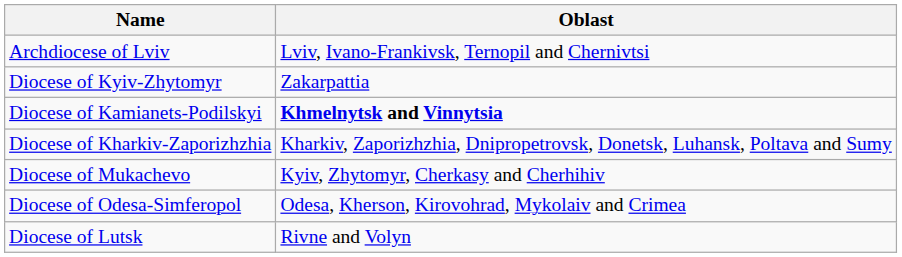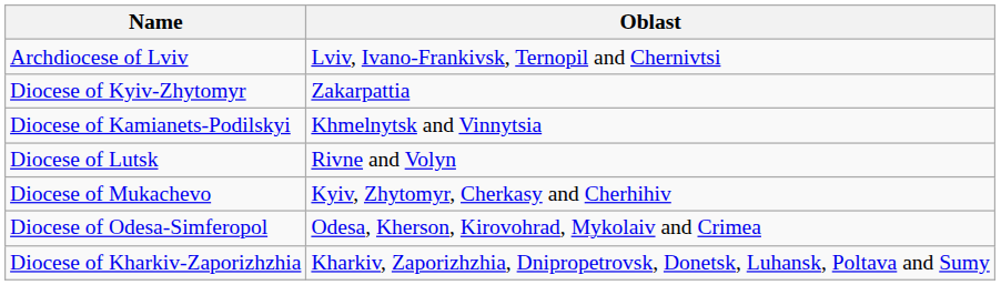 <table class="wikitable">
 <tr>
 <th>Name</th>
 <th>Oblast</th>
 </tr>
 <tr>
 <td><a href='#'>Archdiocese of Lviv</a></td>
 <td><a href='#'>Lviv</a>, <a href='#'>Ivano-Frankivsk</a>, <a href='#'>Ternopil</a> and <a href='#'>Chernivtsi</a></td>
 </tr>
 <tr>
 <td><a href='#'>Diocese of Kyiv-Zhytomyr</a></td>
 <td><a href='#'>Zakarpattia</a></td>
 </tr>
 <tr>
 <td><a href='#'>Diocese of Kamianets-Podilskyi</a></td>
-<td><strong><a href='#'>Khmelnytsk</a> and <a href='#'>Vinnytsia</a></strong></td>
+<td><a href='#'>Khmelnytsk</a> and <a href='#'>Vinnytsia</a></td>
 </tr>
 <tr>
-<td><a href='#'>Diocese of Kharkiv-Zaporizhzhia</a></td>
-<td><a href='#'>Kharkiv</a>, <a href='#'>Zaporizhzhia</a>, <a href='#'>Dnipropetrovsk</a>, <a href='#'>Donetsk</a>, <a href='#'>Luhansk</a>, <a href='#'>Poltava</a> and <a href='#'>Sumy</a></td>
+<td><a href='#'>Diocese of Lutsk</a></td>
+<td><a href='#'>Rivne</a> and <a href='#'>Volyn</a></td>
 </tr>
 <tr>
 <td><a href='#'>Diocese of Mukachevo</a></td>
 <td><a href='#'>Kyiv</a>, <a href='#'>Zhytomyr</a>, <a href='#'>Cherkasy</a> and <a href='#'>Cherhihiv</a></td>
 </tr>
 <tr>
 <td><a href='#'>Diocese of Odesa-Simferopol</a></td>
 <td><a href='#'>Odesa</a>, <a href='#'>Kherson</a>, <a href='#'>Kirovohrad</a>, <a href='#'>Mykolaiv</a> and <a href='#'>Crimea</a></td>
 </tr>
 <tr>
-<td><a href='#'>Diocese of Lutsk</a></td>
-<td><a href='#'>Rivne</a> and <a href='#'>Volyn</a></td>
+<td><a href='#'>Diocese of Kharkiv-Zaporizhzhia</a></td>
+<td><a href='#'>Kharkiv</a>, <a href='#'>Zaporizhzhia</a>, <a href='#'>Dnipropetrovsk</a>, <a href='#'>Donetsk</a>, <a href='#'>Luhansk</a>, <a href='#'>Poltava</a> and <a href='#'>Sumy</a></td>
 </tr>
 </table>
